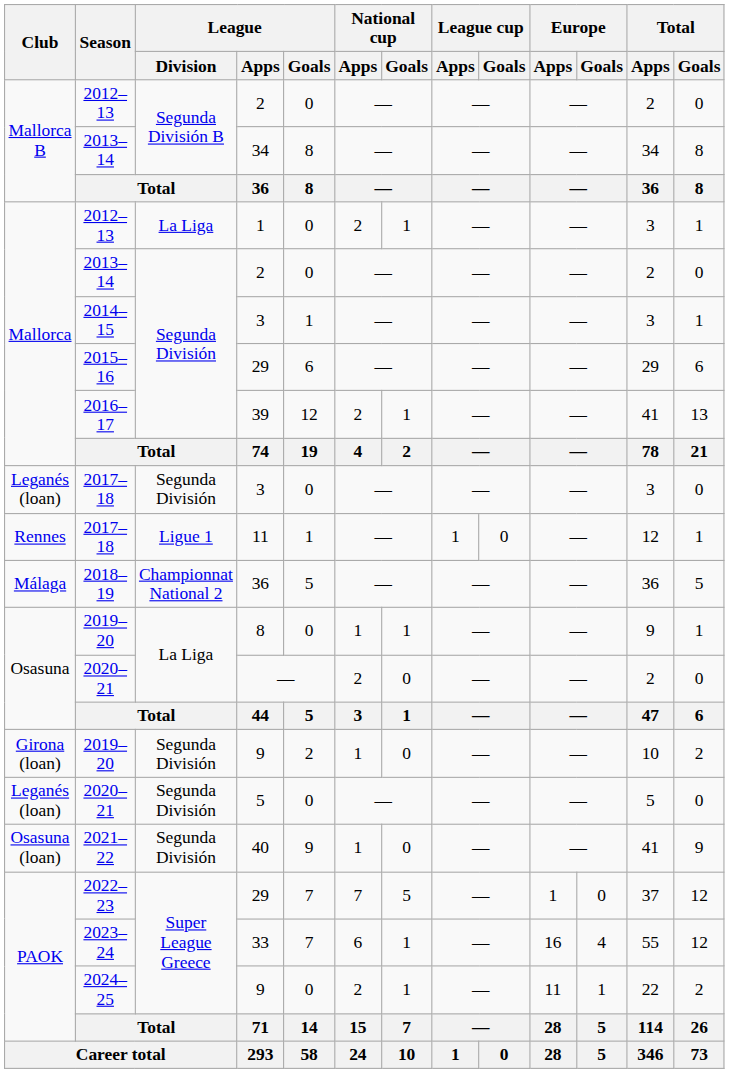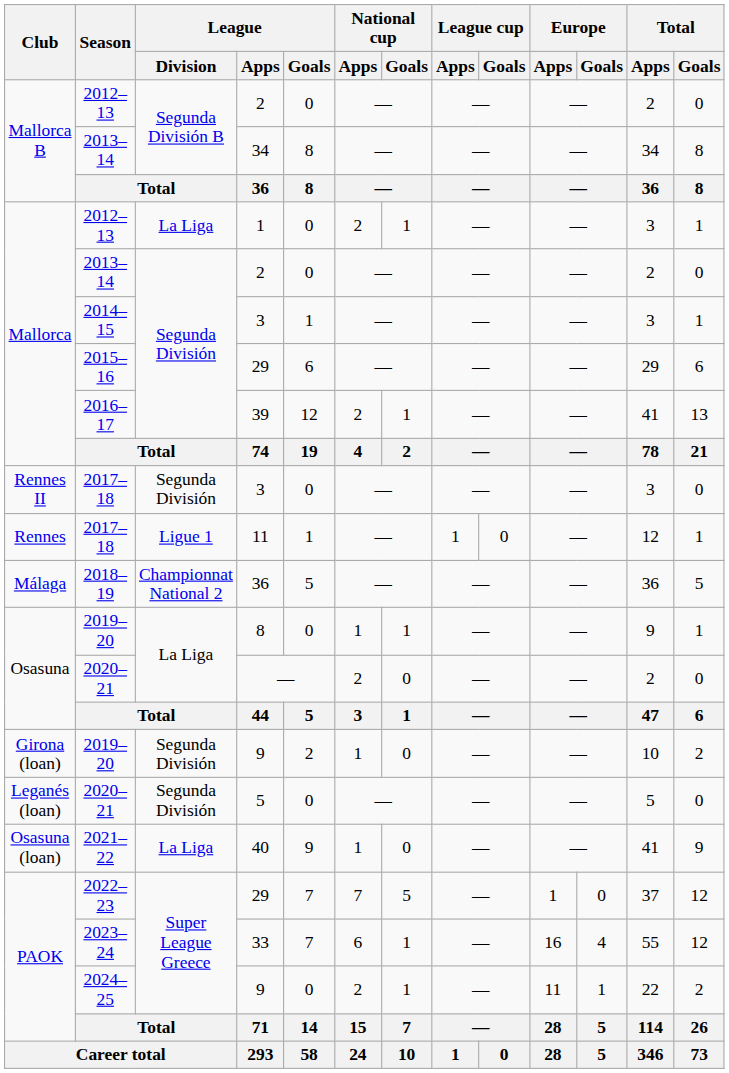 <table class="wikitable" style="text-align:center">
 <tr>
 <th rowspan="2">Club</th>
 <th rowspan="2">Season</th>
 <th colspan="3">League</th>
 <th colspan="2">National cup</th>
 <th colspan="2">League cup</th>
 <th colspan="2">Europe</th>
 <th colspan="2">Total</th>
 </tr>
 <tr>
 <th>Division</th>
 <th>Apps</th>
 <th>Goals</th>
 <th>Apps</th>
 <th>Goals</th>
 <th>Apps</th>
 <th>Goals</th>
 <th>Apps</th>
 <th>Goals</th>
 <th>Apps</th>
 <th>Goals</th>
 </tr>
 <tr>
 <td rowspan="3"><a href='#'>Mallorca B</a></td>
 <td><a href='#'>2012–13</a></td>
 <td rowspan="2"><a href='#'>Segunda División B</a></td>
 <td>2</td>
 <td>0</td>
 <td colspan="2">—</td>
 <td colspan="2">—</td>
 <td colspan="2">—</td>
 <td>2</td>
 <td>0</td>
 </tr>
 <tr>
 <td><a href='#'>2013–14</a></td>
 <td>34</td>
 <td>8</td>
 <td colspan="2">—</td>
 <td colspan="2">—</td>
 <td colspan="2">—</td>
 <td>34</td>
 <td>8</td>
 </tr>
 <tr>
 <th colspan="2">Total</th>
 <th>36</th>
 <th>8</th>
 <th colspan="2">—</th>
 <th colspan="2">—</th>
 <th colspan="2">—</th>
 <th>36</th>
 <th>8</th>
 </tr>
 <tr>
 <td rowspan="6"><a href='#'>Mallorca</a></td>
 <td><a href='#'>2012–13</a></td>
 <td><a href='#'>La Liga</a></td>
 <td>1</td>
 <td>0</td>
 <td>2</td>
 <td>1</td>
 <td colspan="2">—</td>
 <td colspan="2">—</td>
 <td>3</td>
 <td>1</td>
 </tr>
 <tr>
 <td><a href='#'>2013–14</a></td>
 <td rowspan="4"><a href='#'>Segunda División</a></td>
 <td>2</td>
 <td>0</td>
 <td colspan="2">—</td>
 <td colspan="2">—</td>
 <td colspan="2">—</td>
 <td>2</td>
 <td>0</td>
 </tr>
 <tr>
 <td><a href='#'>2014–15</a></td>
 <td>3</td>
 <td>1</td>
 <td colspan="2">—</td>
 <td colspan="2">—</td>
 <td colspan="2">—</td>
 <td>3</td>
 <td>1</td>
 </tr>
 <tr>
 <td><a href='#'>2015–16</a></td>
 <td>29</td>
 <td>6</td>
 <td colspan="2">—</td>
 <td colspan="2">—</td>
 <td colspan="2">—</td>
 <td>29</td>
 <td>6</td>
 </tr>
 <tr>
 <td><a href='#'>2016–17</a></td>
 <td>39</td>
 <td>12</td>
 <td>2</td>
 <td>1</td>
 <td colspan="2">—</td>
 <td colspan="2">—</td>
 <td>41</td>
 <td>13</td>
 </tr>
 <tr>
 <th colspan="2">Total</th>
 <th>74</th>
 <th>19</th>
 <th>4</th>
 <th>2</th>
 <th colspan="2">—</th>
 <th colspan="2">—</th>
 <th>78</th>
 <th>21</th>
 </tr>
 <tr>
-<td><a href='#'>Leganés</a> (loan)</td>
+<td><a href='#'>Rennes II</a></td>
 <td><a href='#'>2017–18</a></td>
 <td>Segunda División</td>
 <td>3</td>
 <td>0</td>
 <td colspan="2">—</td>
 <td colspan="2">—</td>
 <td colspan="2">—</td>
 <td>3</td>
 <td>0</td>
 </tr>
 <tr>
 <td><a href='#'>Rennes</a></td>
 <td><a href='#'>2017–18</a></td>
 <td><a href='#'>Ligue 1</a></td>
 <td>11</td>
 <td>1</td>
 <td colspan="2">—</td>
 <td>1</td>
 <td>0</td>
 <td colspan="2">—</td>
 <td>12</td>
 <td>1</td>
 </tr>
 <tr>
 <td><a href='#'>Málaga</a></td>
 <td><a href='#'>2018–19</a></td>
 <td><a href='#'>Championnat National 2</a></td>
 <td>36</td>
 <td>5</td>
 <td colspan="2">—</td>
 <td colspan="2">—</td>
 <td colspan="2">—</td>
 <td>36</td>
 <td>5</td>
 </tr>
 <tr>
 <td rowspan="3">Osasuna</td>
 <td><a href='#'>2019–20</a></td>
 <td rowspan="2">La Liga</td>
 <td>8</td>
 <td>0</td>
 <td>1</td>
 <td>1</td>
 <td colspan="2">—</td>
 <td colspan="2">—</td>
 <td>9</td>
 <td>1</td>
 </tr>
 <tr>
 <td><a href='#'>2020–21</a></td>
 <td colspan="2">—</td>
 <td>2</td>
 <td>0</td>
 <td colspan="2">—</td>
 <td colspan="2">—</td>
 <td>2</td>
 <td>0</td>
 </tr>
 <tr>
 <th colspan="2">Total</th>
 <th>44</th>
 <th>5</th>
 <th>3</th>
 <th>1</th>
 <th colspan="2">—</th>
 <th colspan="2">—</th>
 <th>47</th>
 <th>6</th>
 </tr>
 <tr>
 <td><a href='#'>Girona</a> (loan)</td>
 <td><a href='#'>2019–20</a></td>
 <td>Segunda División</td>
 <td>9</td>
 <td>2</td>
 <td>1</td>
 <td>0</td>
 <td colspan="2">—</td>
 <td colspan="2">—</td>
 <td>10</td>
 <td>2</td>
 </tr>
 <tr>
 <td><a href='#'>Leganés</a> (loan)</td>
 <td><a href='#'>2020–21</a></td>
 <td>Segunda División</td>
 <td>5</td>
 <td>0</td>
 <td colspan="2">—</td>
 <td colspan="2">—</td>
 <td colspan="2">—</td>
 <td>5</td>
 <td>0</td>
 </tr>
 <tr>
 <td><a href='#'>Osasuna</a> (loan)</td>
 <td><a href='#'>2021–22</a></td>
-<td>Segunda División</td>
+<td><a href='#'>La Liga</a></td>
 <td>40</td>
 <td>9</td>
 <td>1</td>
 <td>0</td>
 <td colspan="2">—</td>
 <td colspan="2">—</td>
 <td>41</td>
 <td>9</td>
 </tr>
 <tr>
 <td rowspan="4"><a href='#'>PAOK</a></td>
 <td><a href='#'>2022–23</a></td>
 <td rowspan="3"><a href='#'>Super League Greece</a></td>
 <td>29</td>
 <td>7</td>
 <td>7</td>
 <td>5</td>
 <td colspan="2">—</td>
 <td>1</td>
 <td>0</td>
 <td>37</td>
 <td>12</td>
 </tr>
 <tr>
 <td><a href='#'>2023–24</a></td>
 <td>33</td>
 <td>7</td>
 <td>6</td>
 <td>1</td>
 <td colspan="2">—</td>
 <td>16</td>
 <td>4</td>
 <td>55</td>
 <td>12</td>
 </tr>
 <tr>
 <td><a href='#'>2024–25</a></td>
 <td>9</td>
 <td>0</td>
 <td>2</td>
 <td>1</td>
 <td colspan="2">—</td>
 <td>11</td>
 <td>1</td>
 <td>22</td>
 <td>2</td>
 </tr>
 <tr>
 <th colspan="2">Total</th>
 <th>71</th>
 <th>14</th>
 <th>15</th>
 <th>7</th>
 <th colspan="2">—</th>
 <th>28</th>
 <th>5</th>
 <th>114</th>
 <th>26</th>
 </tr>
 <tr>
 <th colspan="3">Career total</th>
 <th>293</th>
 <th>58</th>
 <th>24</th>
 <th>10</th>
 <th>1</th>
 <th>0</th>
 <th>28</th>
 <th>5</th>
 <th>346</th>
 <th>73</th>
 </tr>
 </table>
